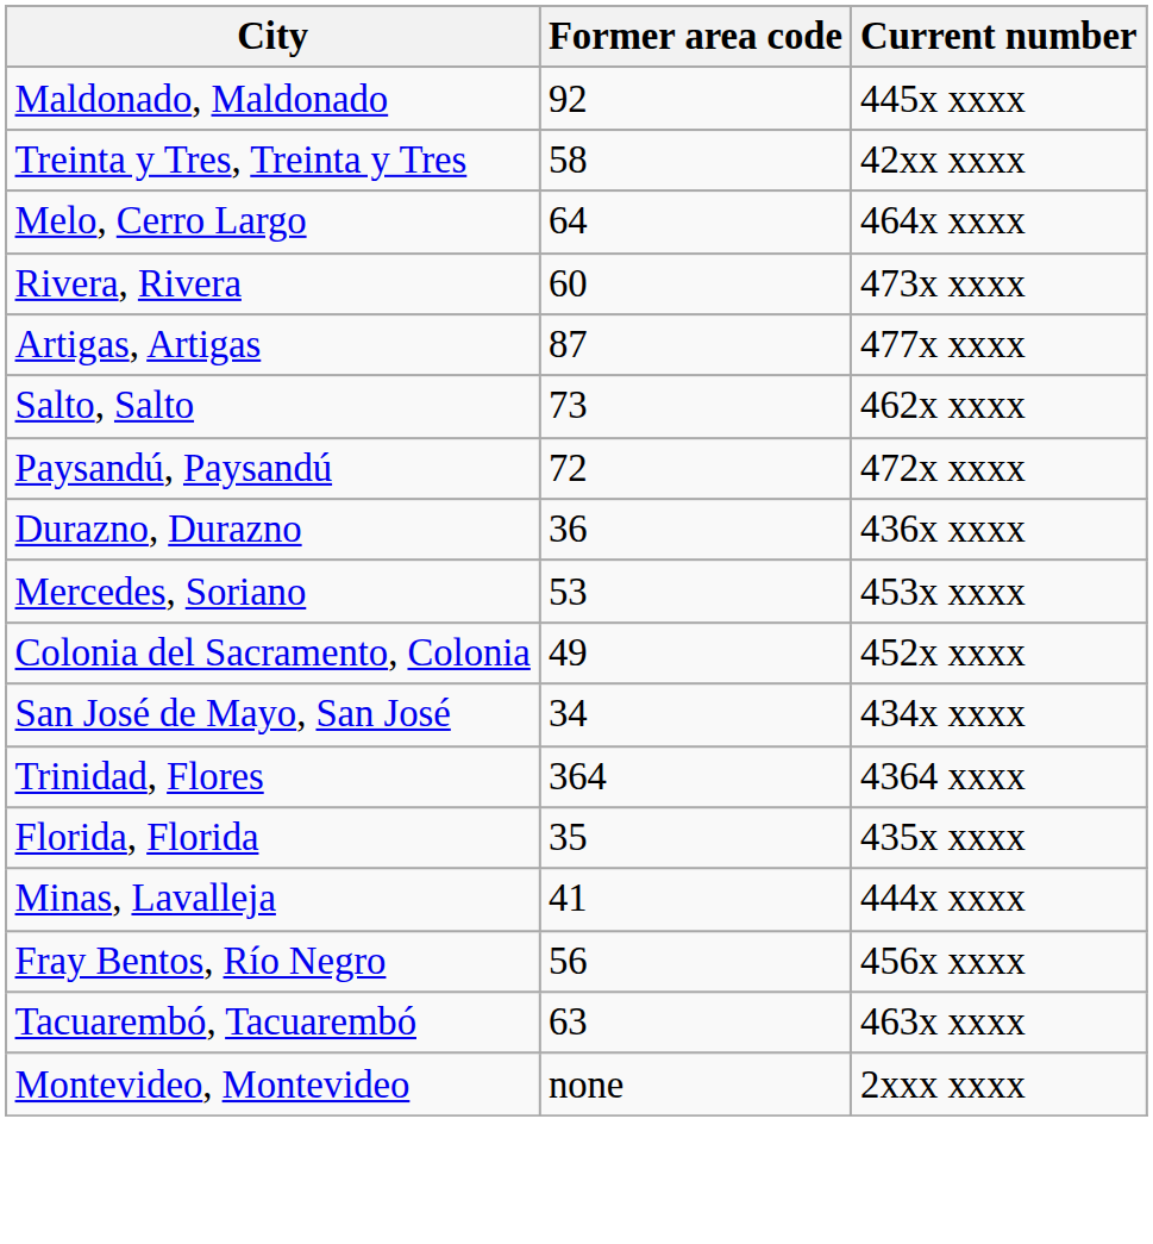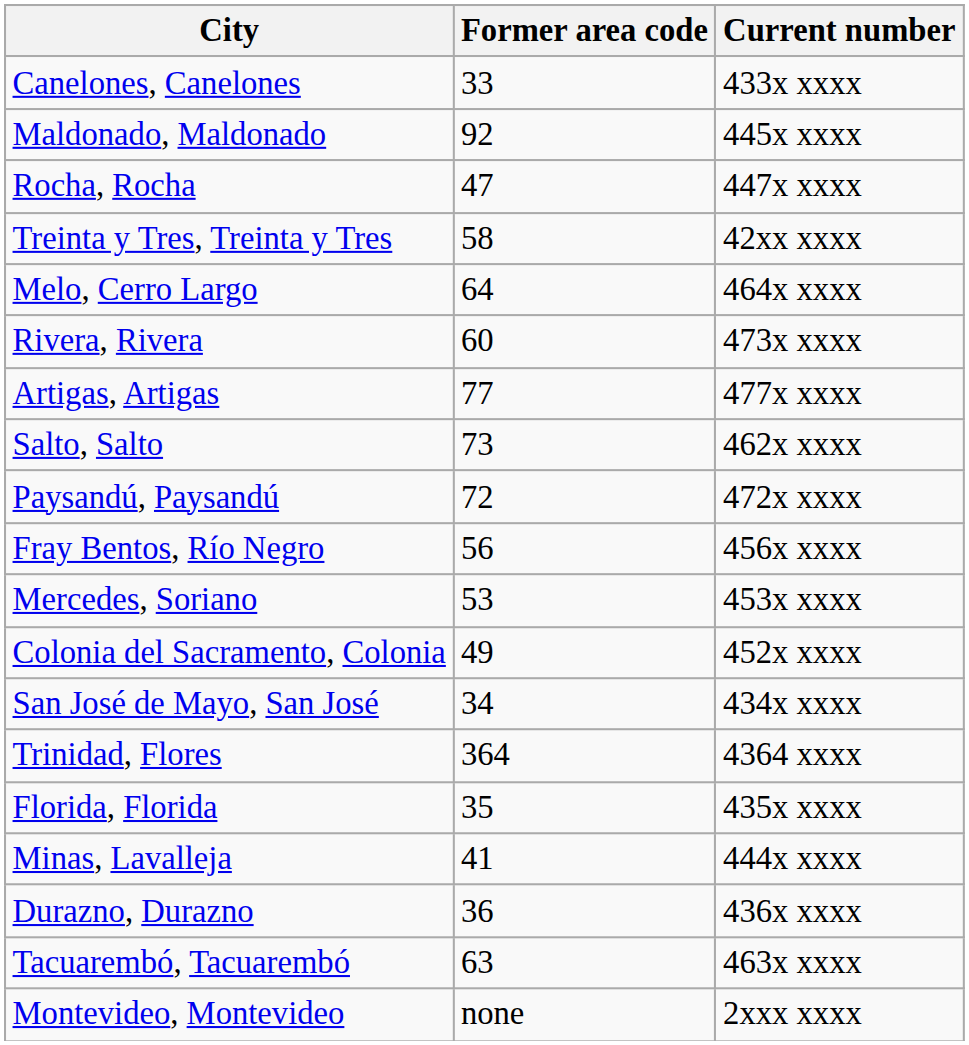 <table class="wikitable">
 <tr>
 <th>City</th>
 <th>Former area code</th>
 <th>Current number</th>
 </tr>
 <tr>
+<td><a href='#'>Canelones</a>, <a href='#'>Canelones</a></td>
+<td>33</td>
+<td>433x xxxx</td>
+</tr>
+<tr>
 <td><a href='#'>Maldonado</a>, <a href='#'>Maldonado</a></td>
 <td>92</td>
 <td>445x xxxx</td>
+</tr>
+<tr>
+<td><a href='#'>Rocha</a>, <a href='#'>Rocha</a></td>
+<td>47</td>
+<td>447x xxxx</td>
 </tr>
 <tr>
 <td><a href='#'>Treinta y Tres</a>, <a href='#'>Treinta y Tres</a></td>
 <td>58</td>
 <td>42xx xxxx</td>
 </tr>
 <tr>
 <td><a href='#'>Melo</a>, <a href='#'>Cerro Largo</a></td>
 <td>64</td>
 <td>464x xxxx</td>
 </tr>
 <tr>
 <td><a href='#'>Rivera</a>, <a href='#'>Rivera</a></td>
 <td>60</td>
 <td>473x xxxx</td>
 </tr>
 <tr>
 <td><a href='#'>Artigas</a>, <a href='#'>Artigas</a></td>
-<td>87</td>
+<td>77</td>
 <td>477x xxxx</td>
 </tr>
 <tr>
 <td><a href='#'>Salto</a>, <a href='#'>Salto</a></td>
 <td>73</td>
 <td>462x xxxx</td>
 </tr>
 <tr>
 <td><a href='#'>Paysandú</a>, <a href='#'>Paysandú</a></td>
 <td>72</td>
 <td>472x xxxx</td>
 </tr>
 <tr>
-<td><a href='#'>Durazno</a>, <a href='#'>Durazno</a></td>
-<td>36</td>
-<td>436x xxxx</td>
+<td><a href='#'>Fray Bentos</a>, <a href='#'>Río Negro</a></td>
+<td>56</td>
+<td>456x xxxx</td>
 </tr>
 <tr>
 <td><a href='#'>Mercedes</a>, <a href='#'>Soriano</a></td>
 <td>53</td>
 <td>453x xxxx</td>
 </tr>
 <tr>
 <td><a href='#'>Colonia del Sacramento</a>, <a href='#'>Colonia</a></td>
 <td>49</td>
 <td>452x xxxx</td>
 </tr>
 <tr>
 <td><a href='#'>San José de Mayo</a>, <a href='#'>San José</a></td>
 <td>34</td>
 <td>434x xxxx</td>
 </tr>
 <tr>
 <td><a href='#'>Trinidad</a>, <a href='#'>Flores</a></td>
 <td>364</td>
 <td>4364 xxxx</td>
 </tr>
 <tr>
 <td><a href='#'>Florida</a>, <a href='#'>Florida</a></td>
 <td>35</td>
 <td>435x xxxx</td>
 </tr>
 <tr>
 <td><a href='#'>Minas</a>, <a href='#'>Lavalleja</a></td>
 <td>41</td>
 <td>444x xxxx</td>
 </tr>
 <tr>
-<td><a href='#'>Fray Bentos</a>, <a href='#'>Río Negro</a></td>
-<td>56</td>
-<td>456x xxxx</td>
+<td><a href='#'>Durazno</a>, <a href='#'>Durazno</a></td>
+<td>36</td>
+<td>436x xxxx</td>
 </tr>
 <tr>
 <td><a href='#'>Tacuarembó</a>, <a href='#'>Tacuarembó</a></td>
 <td>63</td>
 <td>463x xxxx</td>
 </tr>
 <tr>
 <td><a href='#'>Montevideo</a>, <a href='#'>Montevideo</a></td>
 <td>none</td>
 <td>2xxx xxxx</td>
 </tr>
 </table>
